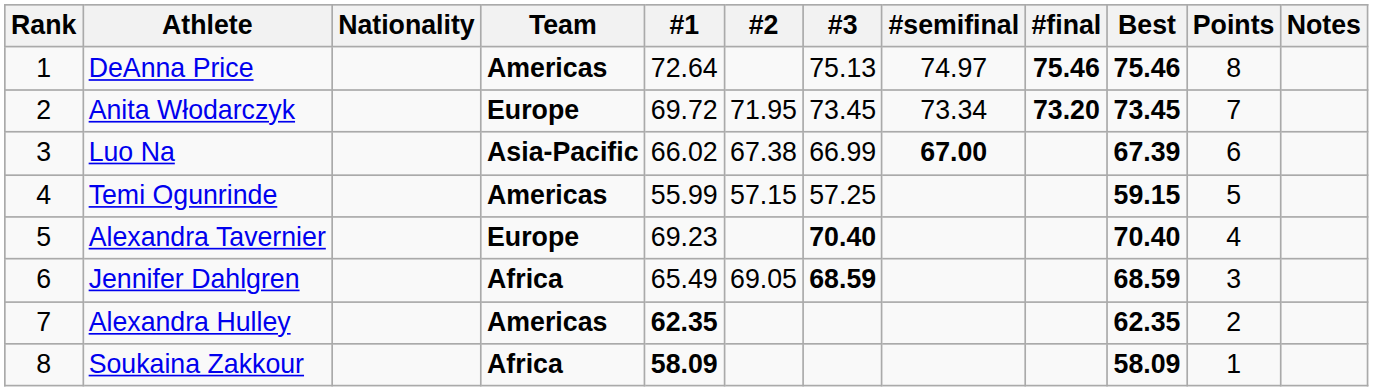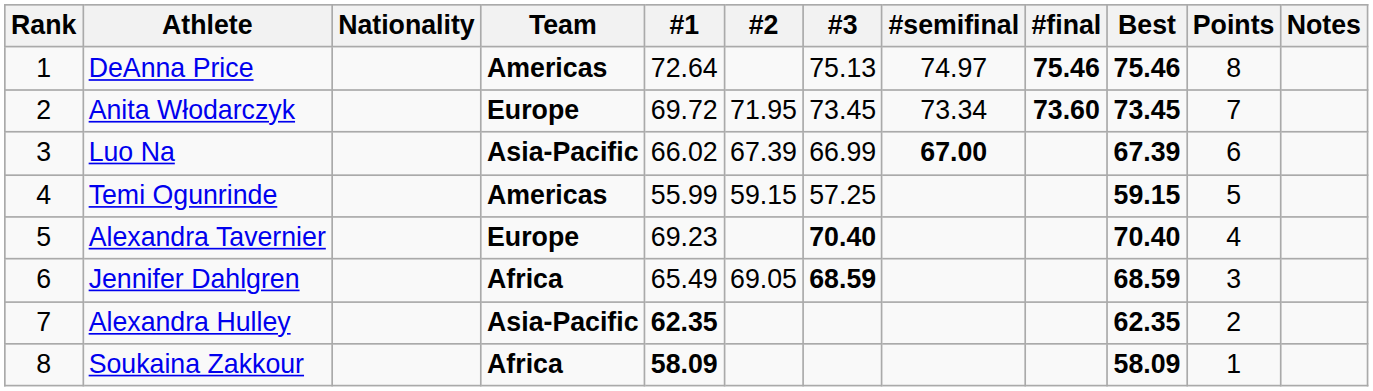 <table class="wikitable sortable" style="text-align:center">
 <tr>
 <th>Rank</th>
 <th>Athlete</th>
 <th>Nationality</th>
 <th>Team</th>
 <th>#1</th>
 <th>#2</th>
 <th>#3</th>
 <th>#semifinal</th>
 <th>#final</th>
 <th>Best</th>
 <th>Points</th>
 <th>Notes</th>
 </tr>
 <tr>
 <td>1</td>
 <td align="left"><a href='#'>DeAnna Price</a></td>
 <td align=left></td>
 <td align=left><strong>Americas</strong></td>
 <td>72.64</td>
 <td></td>
 <td>75.13</td>
 <td>74.97</td>
 <td><strong>75.46</strong></td>
 <td><strong>75.46</strong></td>
 <td>8</td>
 <td><strong></strong></td>
 </tr>
 <tr>
 <td>2</td>
 <td align="left"><a href='#'>Anita Włodarczyk</a></td>
 <td align=left></td>
 <td align=left><strong>Europe</strong></td>
 <td>69.72</td>
 <td>71.95</td>
 <td>73.45</td>
 <td>73.34</td>
-<td><strong>73.20</strong></td>
+<td><strong>73.60</strong></td>
 <td><strong>73.45</strong></td>
 <td>7</td>
 <td></td>
 </tr>
 <tr>
 <td>3</td>
 <td align="left"><a href='#'>Luo Na</a></td>
 <td align=left></td>
 <td align=left><strong>Asia-Pacific</strong></td>
 <td>66.02</td>
-<td>67.38</td>
+<td>67.39</td>
 <td>66.99</td>
 <td><strong>67.00</strong></td>
 <td></td>
 <td><strong>67.39</strong></td>
 <td>6</td>
 <td></td>
 </tr>
 <tr>
 <td>4</td>
 <td align="left"><a href='#'>Temi Ogunrinde</a></td>
 <td align=left></td>
 <td align=left><strong>Americas</strong></td>
 <td>55.99</td>
-<td>57.15</td>
+<td>59.15</td>
 <td>57.25</td>
 <td><strong></strong></td>
 <td></td>
 <td><strong>59.15</strong></td>
 <td>5</td>
 <td></td>
 </tr>
 <tr>
 <td>5</td>
 <td align="left"><a href='#'>Alexandra Tavernier</a></td>
 <td align=left></td>
 <td align=left><strong>Europe</strong></td>
 <td>69.23</td>
 <td></td>
 <td><strong>70.40</strong></td>
 <td></td>
 <td></td>
 <td><strong>70.40</strong></td>
 <td>4</td>
 <td></td>
 </tr>
 <tr>
 <td>6</td>
 <td align="left"><a href='#'>Jennifer Dahlgren</a></td>
 <td align=left></td>
 <td align=left><strong>Africa</strong></td>
 <td>65.49</td>
 <td>69.05</td>
 <td><strong>68.59</strong></td>
 <td></td>
 <td></td>
 <td><strong>68.59</strong></td>
 <td>3</td>
 <td></td>
 </tr>
 <tr>
 <td>7</td>
 <td align="left"><a href='#'>Alexandra Hulley</a></td>
 <td align=left></td>
-<td align=left><strong>Americas</strong></td>
+<td align=left><strong>Asia-Pacific</strong></td>
 <td><strong>62.35</strong></td>
 <td></td>
 <td></td>
 <td></td>
 <td></td>
 <td><strong>62.35</strong></td>
 <td>2</td>
 <td></td>
 </tr>
 <tr>
 <td>8</td>
 <td align="left"><a href='#'>Soukaina Zakkour</a></td>
 <td align=left></td>
 <td align=left><strong>Africa</strong></td>
 <td><strong>58.09</strong></td>
 <td></td>
 <td></td>
 <td></td>
 <td></td>
 <td><strong>58.09</strong></td>
 <td>1</td>
 <td></td>
 </tr>
 </table>
